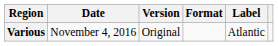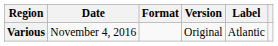 <table class="wikitable plainrowheaders">
 <tr>
 <th scope="col">Region</th>
 <th scope="col">Date</th>
+<th scope="col">Format</th>
 <th scope="col">Version</th>
-<th scope="col">Format</th>
 <th scope="col">Label</th>
 <th scope="col"></th>
 </tr>
 <tr>
 <th scope="row">Various</th>
 <td>November 4, 2016</td>
+<td></td>
 <td>Original</td>
-<td></td>
 <td>Atlantic</td>
 <td align="center"></td>
 </tr>
 </table>
